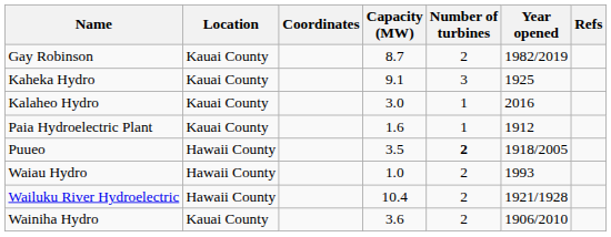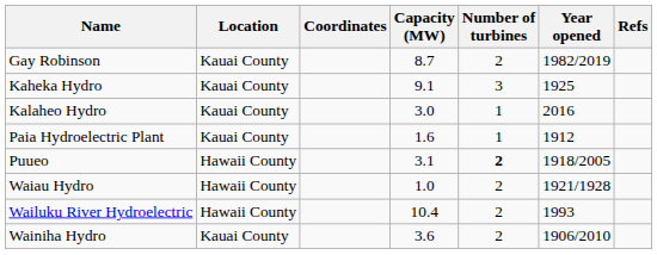 <table class="wikitable sortable">
 <tr>
 <th>Name</th>
 <th>Location</th>
 <th>Coordinates</th>
 <th>Capacity<br>(MW)</th>
 <th>Number of<br>turbines</th>
 <th>Year<br>opened</th>
 <th>Refs</th>
 </tr>
 <tr>
 <td>Gay Robinson</td>
 <td>Kauai County</td>
 <td></td>
 <td align="center">8.7</td>
 <td align="center">2</td>
 <td>1982/2019</td>
 <td></td>
 </tr>
 <tr>
 <td>Kaheka Hydro</td>
 <td>Kauai County</td>
 <td></td>
 <td align="center">9.1</td>
 <td align="center">3</td>
 <td>1925</td>
 <td></td>
 </tr>
 <tr>
 <td>Kalaheo Hydro</td>
 <td>Kauai County</td>
 <td></td>
 <td align="center">3.0</td>
 <td align="center">1</td>
 <td>2016</td>
 <td></td>
 </tr>
 <tr>
 <td>Paia Hydroelectric Plant</td>
 <td>Kauai County</td>
 <td></td>
 <td align="center">1.6</td>
 <td align="center">1</td>
 <td>1912</td>
 <td></td>
 </tr>
 <tr>
 <td>Puueo</td>
 <td>Hawaii County</td>
 <td></td>
-<td align="center">3.5</td>
+<td align="center">3.1</td>
 <td align="center"><strong>2</strong></td>
 <td>1918/2005</td>
 <td></td>
 </tr>
 <tr>
 <td>Waiau Hydro</td>
 <td>Hawaii County</td>
 <td></td>
 <td align="center">1.0</td>
 <td align="center">2</td>
-<td>1993</td>
+<td>1921/1928</td>
 <td></td>
 </tr>
 <tr>
 <td><a href='#'>Wailuku River Hydroelectric</a></td>
 <td>Hawaii County</td>
 <td></td>
 <td align="center">10.4</td>
 <td align="center">2</td>
-<td>1921/1928</td>
+<td>1993</td>
 <td></td>
 </tr>
 <tr>
 <td>Wainiha Hydro</td>
 <td>Kauai County</td>
 <td></td>
 <td align="center">3.6</td>
 <td align="center">2</td>
 <td>1906/2010</td>
 <td></td>
 </tr>
 </table>
